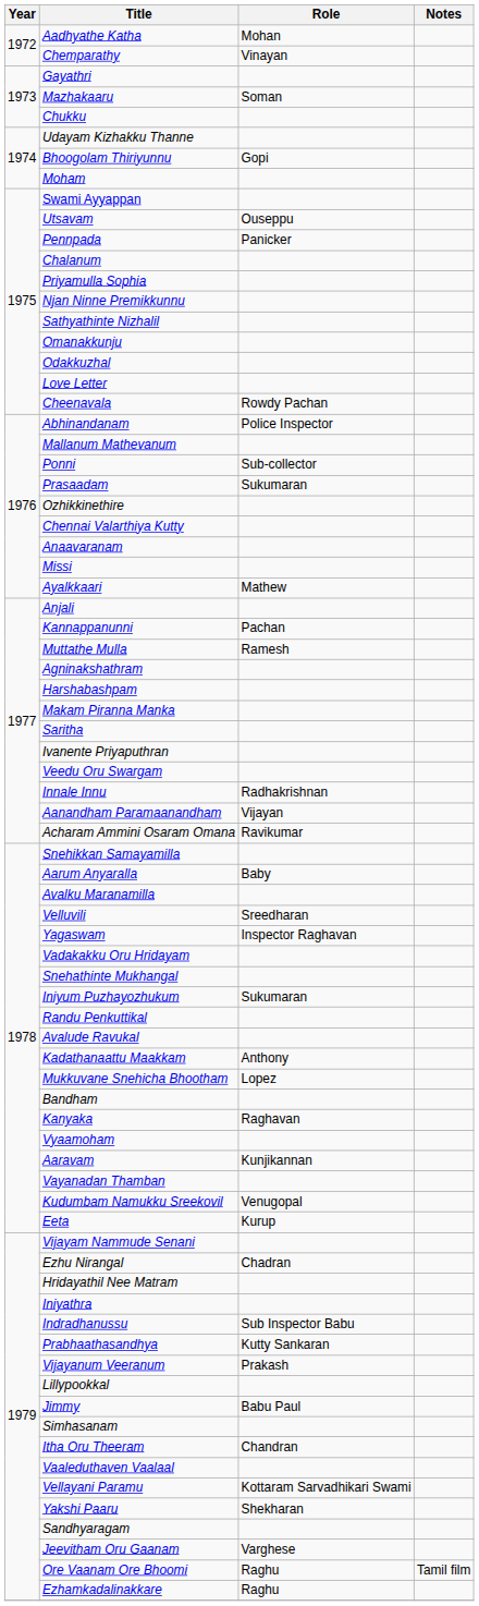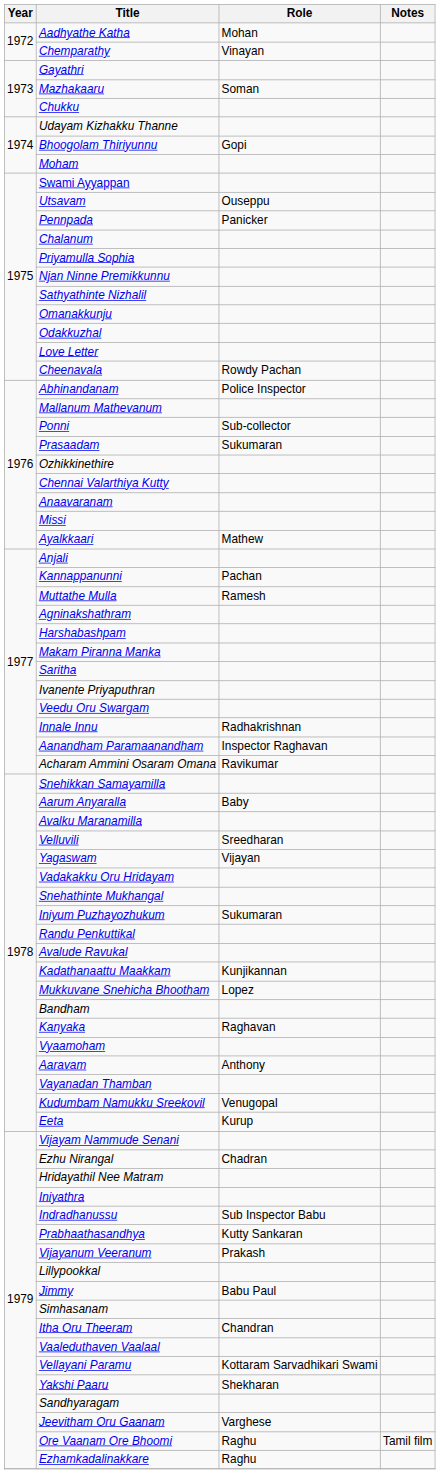 <table class="wikitable sortable">
 <tr>
 <th>Year</th>
 <th>Title</th>
 <th>Role</th>
 <th class="unsortable">Notes</th>
 </tr>
 <tr>
 <td rowspan=2>1972</td>
 <td><em><a href='#'>Aadhyathe Katha</a></em></td>
 <td>Mohan</td>
 <td></td>
 </tr>
 <tr>
 <td><em><a href='#'>Chemparathy</a></em></td>
 <td>Vinayan</td>
 <td></td>
 </tr>
 <tr>
 <td rowspan=3>1973</td>
 <td><em><a href='#'>Gayathri</a></em></td>
 <td></td>
 <td></td>
 </tr>
 <tr>
 <td><em><a href='#'>Mazhakaaru</a></em></td>
 <td>Soman</td>
 <td></td>
 </tr>
 <tr>
 <td><em><a href='#'>Chukku</a></em></td>
 <td></td>
 <td></td>
 </tr>
 <tr>
 <td rowspan=3>1974</td>
 <td><em>Udayam Kizhakku Thanne</em></td>
 <td></td>
 <td></td>
 </tr>
 <tr>
 <td><em><a href='#'>Bhoogolam Thiriyunnu</a></em></td>
 <td>Gopi</td>
 <td></td>
 </tr>
 <tr>
 <td><em><a href='#'>Moham</a></em></td>
 <td></td>
 <td></td>
 </tr>
 <tr>
 <td rowspan=11>1975</td>
 <td><a href='#'>Swami Ayyappan</a></td>
 <td></td>
 <td></td>
 </tr>
 <tr>
 <td><em><a href='#'>Utsavam</a></em></td>
 <td>Ouseppu</td>
 <td></td>
 </tr>
 <tr>
 <td><em><a href='#'>Pennpada</a></em></td>
 <td>Panicker</td>
 <td></td>
 </tr>
 <tr>
 <td><em><a href='#'>Chalanum</a></em></td>
 <td></td>
 <td></td>
 </tr>
 <tr>
 <td><em><a href='#'>Priyamulla Sophia</a></em></td>
 <td></td>
 <td></td>
 </tr>
 <tr>
 <td><em><a href='#'>Njan Ninne Premikkunnu</a></em></td>
 <td></td>
 <td></td>
 </tr>
 <tr>
 <td><em><a href='#'>Sathyathinte Nizhalil</a></em></td>
 <td></td>
 <td></td>
 </tr>
 <tr>
 <td><em><a href='#'>Omanakkunju</a></em></td>
 <td></td>
 <td></td>
 </tr>
 <tr>
 <td><em><a href='#'>Odakkuzhal</a></em></td>
 <td></td>
 <td></td>
 </tr>
 <tr>
 <td><em><a href='#'>Love Letter</a></em></td>
 <td></td>
 <td></td>
 </tr>
 <tr>
 <td><em><a href='#'>Cheenavala</a></em></td>
 <td>Rowdy Pachan</td>
 <td></td>
 </tr>
 <tr>
 <td rowspan=9>1976</td>
 <td><em><a href='#'>Abhinandanam</a></em></td>
 <td>Police Inspector</td>
 <td></td>
 </tr>
 <tr>
 <td><em><a href='#'>Mallanum Mathevanum</a></em></td>
 <td></td>
 <td></td>
 </tr>
 <tr>
 <td><em><a href='#'>Ponni</a></em></td>
 <td>Sub-collector</td>
 <td></td>
 </tr>
 <tr>
 <td><em><a href='#'>Prasaadam</a></em></td>
 <td>Sukumaran</td>
 <td></td>
 </tr>
 <tr>
 <td><em>Ozhikkinethire</em></td>
 <td></td>
 <td></td>
 </tr>
 <tr>
 <td><em><a href='#'>Chennai Valarthiya Kutty</a></em></td>
 <td></td>
 <td></td>
 </tr>
 <tr>
 <td><em><a href='#'>Anaavaranam</a></em></td>
 <td></td>
 <td></td>
 </tr>
 <tr>
 <td><em><a href='#'>Missi</a></em></td>
 <td></td>
 <td></td>
 </tr>
 <tr>
 <td><em><a href='#'>Ayalkkaari</a></em></td>
 <td>Mathew</td>
 <td></td>
 </tr>
 <tr>
 <td rowspan=12>1977</td>
 <td><em><a href='#'>Anjali</a></em></td>
 <td></td>
 <td></td>
 </tr>
 <tr>
 <td><em><a href='#'>Kannappanunni</a></em></td>
 <td>Pachan</td>
 <td></td>
 </tr>
 <tr>
 <td><em><a href='#'>Muttathe Mulla</a></em></td>
 <td>Ramesh</td>
 <td></td>
 </tr>
 <tr>
 <td><em><a href='#'>Agninakshathram</a></em></td>
 <td></td>
 <td></td>
 </tr>
 <tr>
 <td><em><a href='#'>Harshabashpam</a></em></td>
 <td></td>
 <td></td>
 </tr>
 <tr>
 <td><em><a href='#'>Makam Piranna Manka</a></em></td>
 <td></td>
 <td></td>
 </tr>
 <tr>
 <td><em><a href='#'>Saritha</a></em></td>
 <td></td>
 <td></td>
 </tr>
 <tr>
 <td><em>Ivanente Priyaputhran</em></td>
 <td></td>
 <td></td>
 </tr>
 <tr>
 <td><em><a href='#'>Veedu Oru Swargam</a></em></td>
 <td></td>
 <td></td>
 </tr>
 <tr>
 <td><em><a href='#'>Innale Innu</a></em></td>
 <td>Radhakrishnan</td>
 <td></td>
 </tr>
 <tr>
 <td><em><a href='#'>Aanandham Paramaanandham</a></em></td>
-<td>Vijayan</td>
+<td>Inspector Raghavan</td>
 <td></td>
 </tr>
 <tr>
 <td><em>Acharam Ammini Osaram Omana</em></td>
 <td>Ravikumar</td>
 <td></td>
 </tr>
 <tr>
 <td rowspan=19>1978</td>
 <td><em><a href='#'>Snehikkan Samayamilla</a></em></td>
 <td></td>
 <td></td>
 </tr>
 <tr>
 <td><em><a href='#'>Aarum Anyaralla</a></em></td>
 <td>Baby</td>
 <td></td>
 </tr>
 <tr>
 <td><em><a href='#'>Avalku Maranamilla</a></em></td>
 <td></td>
 <td></td>
 </tr>
 <tr>
 <td><em><a href='#'>Velluvili</a></em></td>
 <td>Sreedharan</td>
 <td></td>
 </tr>
 <tr>
 <td><em><a href='#'>Yagaswam</a></em></td>
-<td>Inspector Raghavan</td>
+<td>Vijayan</td>
 <td></td>
 </tr>
 <tr>
 <td><em><a href='#'>Vadakakku Oru Hridayam</a></em></td>
 <td></td>
 <td></td>
 </tr>
 <tr>
 <td><em><a href='#'>Snehathinte Mukhangal</a></em></td>
 <td></td>
 <td></td>
 </tr>
 <tr>
 <td><em><a href='#'>Iniyum Puzhayozhukum</a></em></td>
 <td>Sukumaran</td>
 <td></td>
 </tr>
 <tr>
 <td><em><a href='#'>Randu Penkuttikal</a></em></td>
 <td></td>
 <td></td>
 </tr>
 <tr>
 <td><em><a href='#'>Avalude Ravukal</a></em></td>
 <td></td>
 <td></td>
 </tr>
 <tr>
 <td><em><a href='#'>Kadathanaattu Maakkam</a></em></td>
-<td>Anthony</td>
+<td>Kunjikannan</td>
 <td></td>
 </tr>
 <tr>
 <td><em><a href='#'>Mukkuvane Snehicha Bhootham</a></em></td>
 <td>Lopez</td>
 <td></td>
 </tr>
 <tr>
 <td><em>Bandham</em></td>
 <td></td>
 <td></td>
 </tr>
 <tr>
 <td><em><a href='#'>Kanyaka</a></em></td>
 <td>Raghavan</td>
 <td></td>
 </tr>
 <tr>
 <td><em><a href='#'>Vyaamoham</a></em></td>
 <td></td>
 <td></td>
 </tr>
 <tr>
 <td><em><a href='#'>Aaravam</a></em></td>
-<td>Kunjikannan</td>
+<td>Anthony</td>
 <td></td>
 </tr>
 <tr>
 <td><em><a href='#'>Vayanadan Thamban</a></em></td>
 <td></td>
 <td></td>
 </tr>
 <tr>
 <td><em><a href='#'>Kudumbam Namukku Sreekovil</a></em></td>
 <td>Venugopal</td>
 <td></td>
 </tr>
 <tr>
 <td><em><a href='#'>Eeta</a></em></td>
 <td>Kurup</td>
 <td></td>
 </tr>
 <tr>
 <td rowspan=18>1979</td>
 <td><em><a href='#'>Vijayam Nammude Senani</a></em></td>
 <td></td>
 <td></td>
 </tr>
 <tr>
 <td><em>Ezhu Nirangal</em></td>
 <td>Chadran</td>
 <td></td>
 </tr>
 <tr>
 <td><em>Hridayathil Nee Matram</em></td>
 <td></td>
 <td></td>
 </tr>
 <tr>
 <td><em><a href='#'>Iniyathra</a></em></td>
 <td></td>
 <td></td>
 </tr>
 <tr>
 <td><em><a href='#'>Indradhanussu</a></em></td>
 <td>Sub Inspector Babu</td>
 <td></td>
 </tr>
 <tr>
 <td><em><a href='#'>Prabhaathasandhya</a></em></td>
 <td>Kutty Sankaran</td>
 <td></td>
 </tr>
 <tr>
 <td><em><a href='#'>Vijayanum Veeranum</a></em></td>
 <td>Prakash</td>
 <td></td>
 </tr>
 <tr>
 <td><em>Lillypookkal</em></td>
 <td></td>
 <td></td>
 </tr>
 <tr>
 <td><em><a href='#'>Jimmy</a></em></td>
 <td>Babu Paul</td>
 <td></td>
 </tr>
 <tr>
 <td><em>Simhasanam</em></td>
 <td></td>
 <td></td>
 </tr>
 <tr>
 <td><em><a href='#'>Itha Oru Theeram</a></em></td>
 <td>Chandran</td>
 <td></td>
 </tr>
 <tr>
 <td><em><a href='#'>Vaaleduthaven Vaalaal</a></em></td>
 <td></td>
 <td></td>
 </tr>
 <tr>
 <td><em><a href='#'>Vellayani Paramu</a></em></td>
 <td>Kottaram Sarvadhikari Swami</td>
 <td></td>
 </tr>
 <tr>
 <td><em><a href='#'>Yakshi Paaru</a></em></td>
 <td>Shekharan</td>
 <td></td>
 </tr>
 <tr>
 <td><em>Sandhyaragam</em></td>
 <td></td>
 <td></td>
 </tr>
 <tr>
 <td><em><a href='#'>Jeevitham Oru Gaanam</a></em></td>
 <td>Varghese</td>
 <td></td>
 </tr>
 <tr>
 <td><em><a href='#'>Ore Vaanam Ore Bhoomi</a></em></td>
 <td>Raghu</td>
 <td>Tamil film</td>
 </tr>
 <tr>
 <td><em><a href='#'>Ezhamkadalinakkare</a></em></td>
 <td>Raghu</td>
 <td></td>
 </tr>
 <tr>
 </tr>
 </table>
